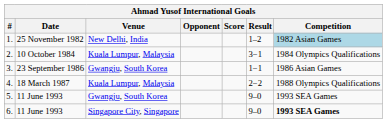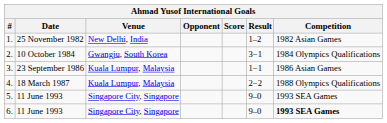 <table class="wikitable" style="font-size:90%">
 <tr>
 <th colspan="7"><strong>Ahmad Yusof International Goals</strong></th>
 </tr>
 <tr>
 <th>#</th>
 <th>Date</th>
 <th>Venue</th>
 <th>Opponent</th>
 <th>Score</th>
 <th>Result</th>
 <th>Competition</th>
 </tr>
 <tr>
 <td>1.</td>
 <td>25 November 1982</td>
 <td><a href='#'>New Delhi</a>, <a href='#'>India</a></td>
 <td></td>
 <td></td>
 <td>1–2</td>
-<td style="background: lightblue;">1982 Asian Games</td>
+<td>1982 Asian Games</td>
 </tr>
 <tr>
 <td>2.</td>
 <td>10 October 1984</td>
-<td><a href='#'>Kuala Lumpur</a>, <a href='#'>Malaysia</a></td>
+<td><a href='#'>Gwangju</a>, <a href='#'>South Korea</a></td>
 <td></td>
 <td></td>
 <td>3−1</td>
 <td>1984 Olympics Qualifications</td>
 </tr>
 <tr>
 <td>3.</td>
 <td>23 September 1986</td>
-<td><a href='#'>Gwangju</a>, <a href='#'>South Korea</a></td>
+<td><a href='#'>Kuala Lumpur</a>, <a href='#'>Malaysia</a></td>
 <td></td>
 <td></td>
 <td>1−1</td>
 <td>1986 Asian Games</td>
 </tr>
 <tr>
 <td>4.</td>
 <td>18 March 1987</td>
 <td><a href='#'>Kuala Lumpur</a>, <a href='#'>Malaysia</a></td>
 <td></td>
 <td></td>
 <td>2−2</td>
 <td>1988 Olympics Qualifications</td>
 </tr>
 <tr>
 <td>5.</td>
 <td>11 June 1993</td>
-<td><a href='#'>Gwangju</a>, <a href='#'>South Korea</a></td>
+<td><a href='#'>Singapore City</a>, <a href='#'>Singapore</a></td>
 <td></td>
 <td></td>
 <td>9–0</td>
 <td>1993 SEA Games</td>
 </tr>
 <tr>
 <td>6.</td>
 <td>11 June 1993</td>
 <td><a href='#'>Singapore City</a>, <a href='#'>Singapore</a></td>
 <td></td>
 <td></td>
 <td>9–0</td>
 <td><strong>1993 SEA Games</strong></td>
 </tr>
 </table>
